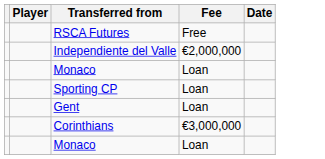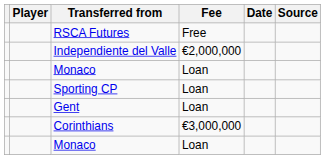 <table class="wikitable plainrowheaders sortable">
 <tr>
 <th></th>
 <th scope="col">Player</th>
 <th>Transferred from</th>
 <th style="width: 65px;">Fee</th>
 <th scope="col">Date</th>
+<th scope="col">Source</th>
 </tr>
 <tr>
 <td align=center></td>
 <td></td>
 <td> <a href='#'>RSCA Futures</a></td>
 <td>Free</td>
+<td></td>
 <td></td>
 </tr>
 <tr>
 <td align=center></td>
 <td></td>
 <td> <a href='#'>Independiente del Valle</a></td>
 <td>€2,000,000</td>
 <td></td>
+<td></td>
 </tr>
 <tr>
 <td align=center></td>
 <td></td>
 <td> <a href='#'>Monaco</a></td>
 <td>Loan</td>
+<td></td>
 <td></td>
 </tr>
 <tr>
 <td align=center></td>
 <td></td>
 <td> <a href='#'>Sporting CP</a></td>
 <td>Loan</td>
 <td></td>
+<td></td>
 </tr>
 <tr>
 <td align=center></td>
 <td></td>
 <td> <a href='#'>Gent</a></td>
 <td>Loan</td>
+<td></td>
 <td></td>
 </tr>
 <tr>
 <td align=center></td>
 <td></td>
 <td> <a href='#'>Corinthians</a></td>
 <td>€3,000,000</td>
 <td></td>
+<td></td>
 </tr>
 <tr>
 <td align=center></td>
 <td></td>
 <td> <a href='#'>Monaco</a></td>
 <td>Loan</td>
 <td></td>
+<td></td>
 </tr>
 </table>
